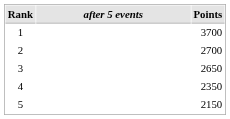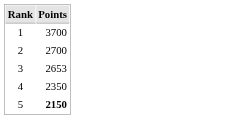 <table cellspacing="1" cellpadding="3" style="border:1px solid #aaa; font-size:90%;">
 <tr style="background:#e4e4e4;">
 <th style="border-bottom:1px solid #aaa; width:10px;">Rank</th>
-<th style="border-bottom:1px solid #aaa; width:200px; white-space:nowrap;"><em>after 5 events</em> </th>
 <th style="border-bottom:1px solid #aaa; width:20px;">Points</th>
 </tr>
 <tr>
 <td style="text-align:center;">1</td>
-<td></td>
 <td align="right">3700</td>
 </tr>
 <tr>
 <td style="text-align:center;">2</td>
-<td></td>
 <td align="right">2700</td>
 </tr>
 <tr>
 <td style="text-align:center;">3</td>
-<td></td>
-<td align="right">2650</td>
+<td align="right">2653</td>
 </tr>
 <tr>
 <td style="text-align:center;">4</td>
-<td></td>
 <td align="right">2350</td>
 </tr>
 <tr>
 <td style="text-align:center;">5</td>
-<td></td>
-<td align="right">2150</td>
+<td align="right"><strong>2150</strong></td>
 </tr>
 </table>
